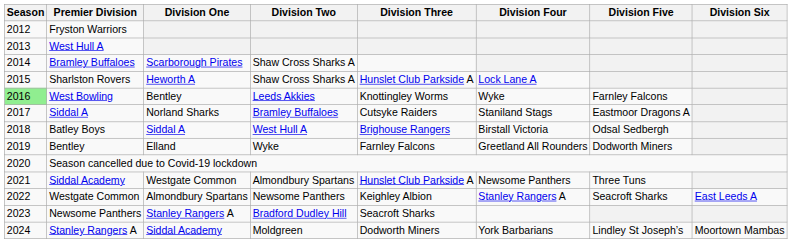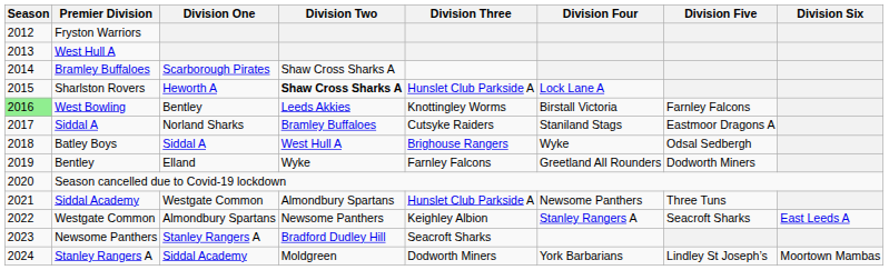 <table class="wikitable">
 <tr>
 <th>Season</th>
 <th>Premier Division</th>
 <th>Division One</th>
 <th>Division Two</th>
 <th>Division Three</th>
 <th>Division Four</th>
 <th>Division Five</th>
 <th>Division Six</th>
 </tr>
 <tr>
 <td>2012</td>
 <td>Fryston Warriors</td>
 <th></th>
 <th></th>
 <th></th>
 <th></th>
 <th></th>
 <th></th>
 </tr>
 <tr>
 <td>2013</td>
 <td><a href='#'>West Hull A</a></td>
 <th></th>
 <th></th>
 <th></th>
 <th></th>
 <th></th>
 <th></th>
 </tr>
 <tr>
 <td>2014</td>
 <td><a href='#'>Bramley Buffaloes</a></td>
 <td><a href='#'>Scarborough Pirates</a></td>
 <td>Shaw Cross Sharks A</td>
 <td></td>
 <th></th>
 <th></th>
 <th></th>
 </tr>
 <tr>
 <td>2015</td>
 <td>Sharlston Rovers</td>
 <td><a href='#'>Heworth A</a></td>
-<td>Shaw Cross Sharks A</td>
+<td><strong>Shaw Cross Sharks A</strong></td>
 <td><a href='#'>Hunslet Club Parkside</a> A</td>
 <td><a href='#'>Lock Lane A</a></td>
 <th></th>
 <th></th>
 </tr>
 <tr>
 <td style="background: lightgreen;">2016</td>
 <td><a href='#'>West Bowling</a></td>
 <td>Bentley</td>
 <td><a href='#'>Leeds Akkies</a></td>
 <td>Knottingley Worms</td>
-<td>Wyke</td>
+<td>Birstall Victoria</td>
 <td>Farnley Falcons</td>
 <th></th>
 </tr>
 <tr>
 <td>2017</td>
 <td><a href='#'>Siddal A</a></td>
 <td>Norland Sharks</td>
 <td><a href='#'>Bramley Buffaloes</a></td>
 <td>Cutsyke Raiders</td>
 <td>Staniland Stags</td>
 <td>Eastmoor Dragons A</td>
 <th></th>
 </tr>
 <tr>
 <td>2018</td>
 <td>Batley Boys</td>
 <td><a href='#'>Siddal A</a></td>
 <td><a href='#'>West Hull A</a></td>
 <td><a href='#'>Brighouse Rangers</a></td>
-<td>Birstall Victoria</td>
+<td>Wyke</td>
 <td>Odsal Sedbergh</td>
 <th></th>
 </tr>
 <tr>
 <td>2019</td>
 <td>Bentley</td>
 <td>Elland</td>
 <td>Wyke</td>
 <td>Farnley Falcons</td>
 <td>Greetland All Rounders</td>
 <td>Dodworth Miners</td>
 <th></th>
 </tr>
 <tr>
 <td>2020</td>
 <td colspan=7>Season cancelled due to Covid-19 lockdown</td>
 </tr>
 <tr>
 <td>2021</td>
 <td><a href='#'>Siddal Academy</a></td>
 <td>Westgate Common</td>
 <td>Almondbury Spartans</td>
 <td><a href='#'>Hunslet Club Parkside</a> A</td>
 <td>Newsome Panthers</td>
 <td>Three Tuns</td>
 <th></th>
 </tr>
 <tr>
 <td>2022</td>
 <td>Westgate Common</td>
 <td>Almondbury Spartans</td>
 <td>Newsome Panthers</td>
 <td>Keighley Albion</td>
 <td><a href='#'>Stanley Rangers</a> A</td>
 <td>Seacroft Sharks</td>
 <td><a href='#'>East Leeds A</a></td>
 </tr>
 <tr>
 <td>2023</td>
 <td>Newsome Panthers</td>
 <td><a href='#'>Stanley Rangers</a> A</td>
 <td><a href='#'>Bradford Dudley Hill</a></td>
 <td>Seacroft Sharks</td>
 <td></td>
 <th></th>
 <th></th>
 </tr>
 <tr>
 <td>2024</td>
 <td><a href='#'>Stanley Rangers</a> A</td>
 <td><a href='#'>Siddal Academy</a></td>
 <td>Moldgreen</td>
 <td>Dodworth Miners</td>
 <td>York Barbarians</td>
 <td>Lindley St Joseph’s</td>
 <td>Moortown Mambas</td>
 </tr>
 </table>
